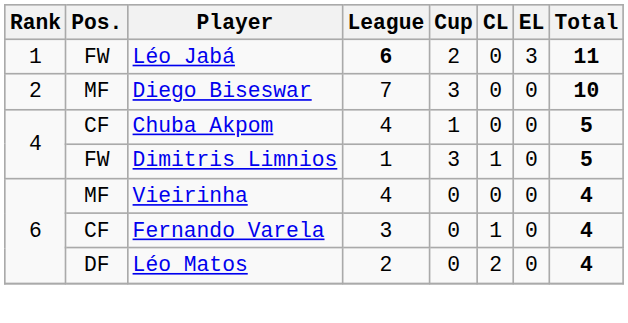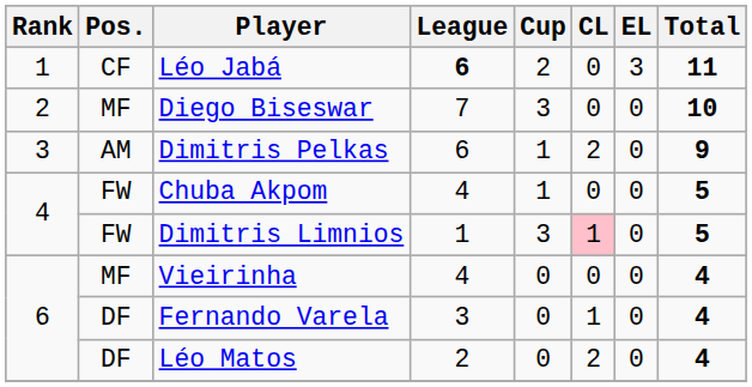 <table class="wikitable" style="text-align:center">
 <tr>
 <th>Rank</th>
 <th>Pos.</th>
 <th>Player</th>
 <th>League</th>
 <th>Cup</th>
 <th>CL</th>
 <th>EL</th>
 <th>Total</th>
 </tr>
 <tr>
 <td>1</td>
-<td>FW</td>
+<td>CF</td>
 <td align="left"> <a href='#'>Léo Jabá</a></td>
 <td><strong>6</strong></td>
 <td>2</td>
 <td>0</td>
 <td>3</td>
 <td><strong>11</strong></td>
 </tr>
 <tr>
 <td>2</td>
 <td>MF</td>
 <td align="left"> <a href='#'>Diego Biseswar</a></td>
 <td>7</td>
 <td>3</td>
 <td>0</td>
 <td>0</td>
 <td><strong>10</strong></td>
 </tr>
 <tr>
+<td>3</td>
+<td>AM</td>
+<td align="left"> <a href='#'>Dimitris Pelkas</a></td>
+<td>6</td>
+<td>1</td>
+<td>2</td>
+<td>0</td>
+<td><strong>9</strong></td>
+</tr>
+<tr>
 <td rowspan=2>4</td>
-<td>CF</td>
+<td>FW</td>
 <td align="left"> <a href='#'>Chuba Akpom</a></td>
 <td>4</td>
 <td>1</td>
 <td>0</td>
 <td>0</td>
 <td><strong>5</strong></td>
 </tr>
 <tr>
 <td>FW</td>
 <td align="left"> <a href='#'>Dimitris Limnios</a></td>
 <td>1</td>
 <td>3</td>
-<td>1</td>
+<td style="background: pink;">1</td>
 <td>0</td>
 <td><strong>5</strong></td>
 </tr>
 <tr>
 <td rowspan=3>6</td>
 <td>MF</td>
 <td align="left"> <a href='#'>Vieirinha</a></td>
 <td>4</td>
 <td>0</td>
 <td>0</td>
 <td>0</td>
 <td><strong>4</strong></td>
 </tr>
 <tr>
-<td>CF</td>
+<td>DF</td>
 <td align="left"> <a href='#'>Fernando Varela</a></td>
 <td>3</td>
 <td>0</td>
 <td>1</td>
 <td>0</td>
 <td><strong>4</strong></td>
 </tr>
 <tr>
 <td>DF</td>
 <td align="left"> <a href='#'>Léo Matos</a></td>
 <td>2</td>
 <td>0</td>
 <td>2</td>
 <td>0</td>
 <td><strong>4</strong></td>
 </tr>
 <tr>
 </tr>
 </table>
